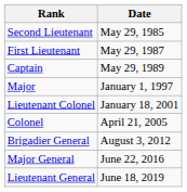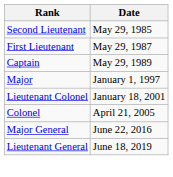 <table class="wikitable">
 <tr>
 <th>Rank</th>
 <th>Date</th>
 </tr>
 <tr>
 <td> <a href='#'>Second Lieutenant</a></td>
 <td>May 29, 1985</td>
 </tr>
 <tr>
 <td> <a href='#'>First Lieutenant</a></td>
 <td>May 29, 1987</td>
 </tr>
 <tr>
 <td> <a href='#'>Captain</a></td>
 <td>May 29, 1989</td>
 </tr>
 <tr>
 <td> <a href='#'>Major</a></td>
 <td>January 1, 1997</td>
 </tr>
 <tr>
 <td> <a href='#'>Lieutenant Colonel</a></td>
 <td>January 18, 2001</td>
 </tr>
 <tr>
 <td> <a href='#'>Colonel</a></td>
 <td>April 21, 2005</td>
 </tr>
 <tr>
-<td> <a href='#'>Brigadier General</a></td>
-<td>August 3, 2012</td>
-</tr>
-<tr>
 <td> <a href='#'>Major General</a></td>
 <td>June 22, 2016</td>
 </tr>
 <tr>
 <td> <a href='#'>Lieutenant General</a></td>
 <td>June 18, 2019</td>
 </tr>
 </table>
